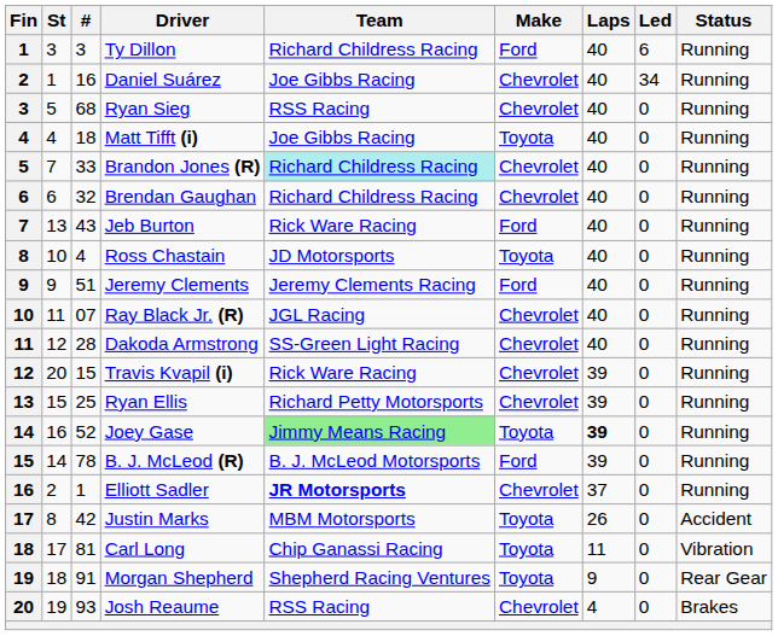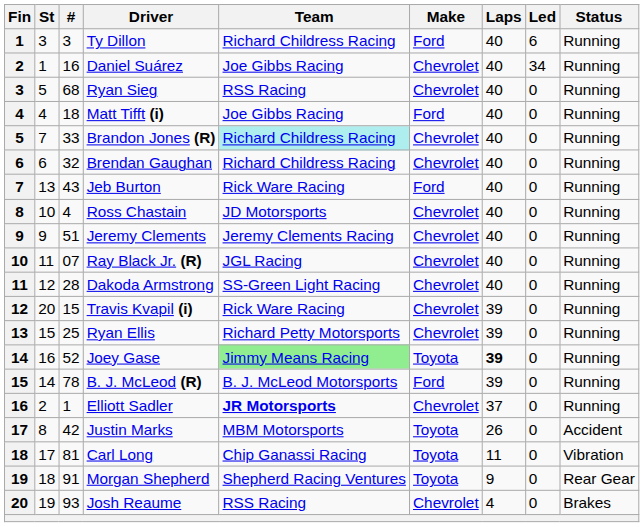 <table class="wikitable" style="font-size:95%">
 <tr>
 <th>Fin</th>
 <th>St</th>
 <th>#</th>
 <th>Driver</th>
 <th>Team</th>
 <th>Make</th>
 <th>Laps</th>
 <th>Led</th>
 <th>Status</th>
 </tr>
 <tr>
 <th>1</th>
 <td>3</td>
 <td>3</td>
 <td><a href='#'>Ty Dillon</a></td>
 <td><a href='#'>Richard Childress Racing</a></td>
 <td><a href='#'>Ford</a></td>
 <td>40</td>
 <td>6</td>
 <td>Running</td>
 </tr>
 <tr>
 <th>2</th>
 <td>1</td>
 <td>16</td>
 <td><a href='#'>Daniel Suárez</a></td>
 <td><a href='#'>Joe Gibbs Racing</a></td>
 <td><a href='#'>Chevrolet</a></td>
 <td>40</td>
 <td>34</td>
 <td>Running</td>
 </tr>
 <tr>
 <th>3</th>
 <td>5</td>
 <td>68</td>
 <td><a href='#'>Ryan Sieg</a></td>
 <td><a href='#'>RSS Racing</a></td>
 <td><a href='#'>Chevrolet</a></td>
 <td>40</td>
 <td>0</td>
 <td>Running</td>
 </tr>
 <tr>
 <th>4</th>
 <td>4</td>
 <td>18</td>
 <td><a href='#'>Matt Tifft</a> <strong>(i)</strong></td>
 <td><a href='#'>Joe Gibbs Racing</a></td>
-<td><a href='#'>Toyota</a></td>
+<td><a href='#'>Ford</a></td>
 <td>40</td>
 <td>0</td>
 <td>Running</td>
 </tr>
 <tr>
 <th>5</th>
 <td>7</td>
 <td>33</td>
 <td><a href='#'>Brandon Jones</a> <strong>(R)</strong></td>
 <td style="background: paleturquoise;"><a href='#'>Richard Childress Racing</a></td>
 <td><a href='#'>Chevrolet</a></td>
 <td>40</td>
 <td>0</td>
 <td>Running</td>
 </tr>
 <tr>
 <th>6</th>
 <td>6</td>
 <td>32</td>
 <td><a href='#'>Brendan Gaughan</a></td>
 <td><a href='#'>Richard Childress Racing</a></td>
 <td><a href='#'>Chevrolet</a></td>
 <td>40</td>
 <td>0</td>
 <td>Running</td>
 </tr>
 <tr>
 <th>7</th>
 <td>13</td>
 <td>43</td>
 <td><a href='#'>Jeb Burton</a></td>
 <td><a href='#'>Rick Ware Racing</a></td>
 <td><a href='#'>Ford</a></td>
 <td>40</td>
 <td>0</td>
 <td>Running</td>
 </tr>
 <tr>
 <th>8</th>
 <td>10</td>
 <td>4</td>
 <td><a href='#'>Ross Chastain</a></td>
 <td><a href='#'>JD Motorsports</a></td>
-<td><a href='#'>Toyota</a></td>
+<td><a href='#'>Chevrolet</a></td>
 <td>40</td>
 <td>0</td>
 <td>Running</td>
 </tr>
 <tr>
 <th>9</th>
 <td>9</td>
 <td>51</td>
 <td><a href='#'>Jeremy Clements</a></td>
 <td><a href='#'>Jeremy Clements Racing</a></td>
-<td><a href='#'>Ford</a></td>
+<td><a href='#'>Chevrolet</a></td>
 <td>40</td>
 <td>0</td>
 <td>Running</td>
 </tr>
 <tr>
 <th>10</th>
 <td>11</td>
 <td>07</td>
 <td><a href='#'>Ray Black Jr.</a> <strong>(R)</strong></td>
 <td><a href='#'>JGL Racing</a></td>
 <td><a href='#'>Chevrolet</a></td>
 <td>40</td>
 <td>0</td>
 <td>Running</td>
 </tr>
 <tr>
 <th>11</th>
 <td>12</td>
 <td>28</td>
 <td><a href='#'>Dakoda Armstrong</a></td>
 <td><a href='#'>SS-Green Light Racing</a></td>
 <td><a href='#'>Chevrolet</a></td>
 <td>40</td>
 <td>0</td>
 <td>Running</td>
 </tr>
 <tr>
 <th>12</th>
 <td>20</td>
 <td>15</td>
 <td><a href='#'>Travis Kvapil</a> <strong>(i)</strong></td>
 <td><a href='#'>Rick Ware Racing</a></td>
 <td><a href='#'>Chevrolet</a></td>
 <td>39</td>
 <td>0</td>
 <td>Running</td>
 </tr>
 <tr>
 <th>13</th>
 <td>15</td>
 <td>25</td>
 <td><a href='#'>Ryan Ellis</a></td>
 <td><a href='#'>Richard Petty Motorsports</a></td>
 <td><a href='#'>Chevrolet</a></td>
 <td>39</td>
 <td>0</td>
 <td>Running</td>
 </tr>
 <tr>
 <th>14</th>
 <td>16</td>
 <td>52</td>
 <td><a href='#'>Joey Gase</a></td>
 <td style="background: lightgreen;"><a href='#'>Jimmy Means Racing</a></td>
 <td><a href='#'>Toyota</a></td>
 <td><strong>39</strong></td>
 <td>0</td>
 <td>Running</td>
 </tr>
 <tr>
 <th>15</th>
 <td>14</td>
 <td>78</td>
 <td><a href='#'>B. J. McLeod</a> <strong>(R)</strong></td>
 <td><a href='#'>B. J. McLeod Motorsports</a></td>
 <td><a href='#'>Ford</a></td>
 <td>39</td>
 <td>0</td>
 <td>Running</td>
 </tr>
 <tr>
 <th>16</th>
 <td>2</td>
 <td>1</td>
 <td><a href='#'>Elliott Sadler</a></td>
 <td><strong><a href='#'>JR Motorsports</a></strong></td>
 <td><a href='#'>Chevrolet</a></td>
 <td>37</td>
 <td>0</td>
 <td>Running</td>
 </tr>
 <tr>
 <th>17</th>
 <td>8</td>
 <td>42</td>
 <td><a href='#'>Justin Marks</a></td>
 <td><a href='#'>MBM Motorsports</a></td>
 <td><a href='#'>Toyota</a></td>
 <td>26</td>
 <td>0</td>
 <td>Accident</td>
 </tr>
 <tr>
 <th>18</th>
 <td>17</td>
 <td>81</td>
 <td><a href='#'>Carl Long</a></td>
 <td><a href='#'>Chip Ganassi Racing</a></td>
 <td><a href='#'>Toyota</a></td>
 <td>11</td>
 <td>0</td>
 <td>Vibration</td>
 </tr>
 <tr>
 <th>19</th>
 <td>18</td>
 <td>91</td>
 <td><a href='#'>Morgan Shepherd</a></td>
 <td><a href='#'>Shepherd Racing Ventures</a></td>
 <td><a href='#'>Toyota</a></td>
 <td>9</td>
 <td>0</td>
 <td>Rear Gear</td>
 </tr>
 <tr>
 <th>20</th>
 <td>19</td>
 <td>93</td>
 <td><a href='#'>Josh Reaume</a></td>
 <td><a href='#'>RSS Racing</a></td>
 <td><a href='#'>Chevrolet</a></td>
 <td>4</td>
 <td>0</td>
 <td>Brakes</td>
 </tr>
 <tr>
 <th colspan="9"></th>
 </tr>
 </table>
